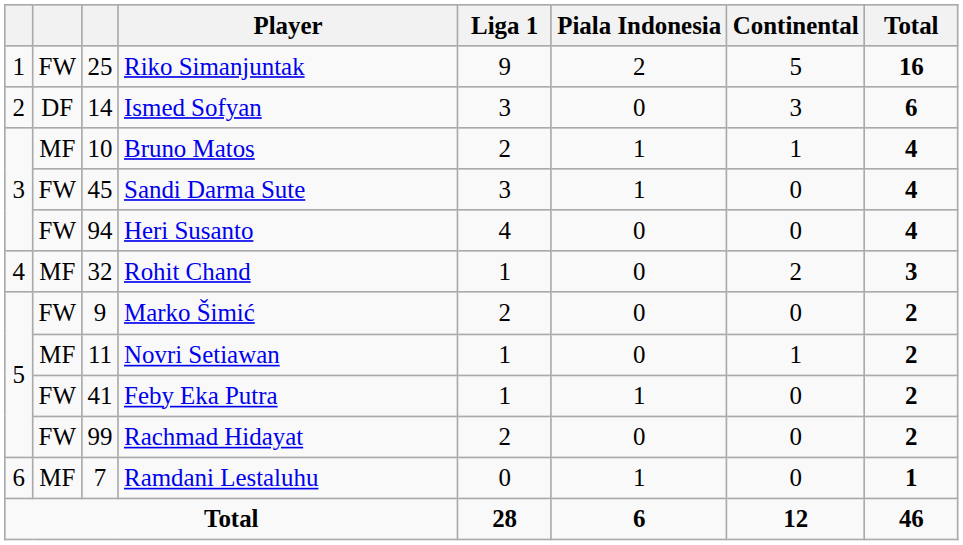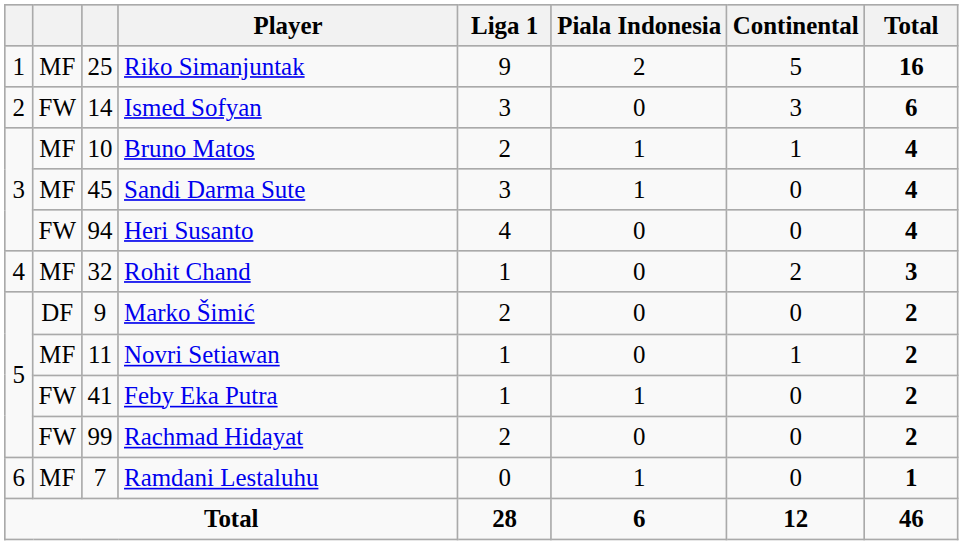 <table class="wikitable sortable" style="font-size: 95%; text-align: center;">
 <tr>
 <th width=10></th>
 <th width=10></th>
 <th width=10></th>
 <th width=200>Player</th>
 <th width=50>Liga 1</th>
 <th>Piala Indonesia</th>
 <th>Continental</th>
 <th width=50>Total</th>
 </tr>
 <tr>
 <td>1</td>
-<td>FW</td>
+<td>MF</td>
 <td>25</td>
 <td align=left> <a href='#'>Riko Simanjuntak</a></td>
 <td>9</td>
 <td>2</td>
 <td>5</td>
 <td><strong>16</strong></td>
 </tr>
 <tr>
 <td>2</td>
-<td>DF</td>
+<td>FW</td>
 <td>14</td>
 <td align=left> <a href='#'>Ismed Sofyan</a></td>
 <td>3</td>
 <td>0</td>
 <td>3</td>
 <td><strong>6</strong></td>
 </tr>
 <tr>
 <td rowspan=3>3</td>
 <td>MF</td>
 <td>10</td>
 <td align=left> <a href='#'>Bruno Matos</a></td>
 <td>2</td>
 <td>1</td>
 <td>1</td>
 <td><strong>4</strong></td>
 </tr>
 <tr>
-<td>FW</td>
+<td>MF</td>
 <td>45</td>
 <td align=left> <a href='#'>Sandi Darma Sute</a></td>
 <td>3</td>
 <td>1</td>
 <td>0</td>
 <td><strong>4</strong></td>
 </tr>
 <tr>
 <td>FW</td>
 <td>94</td>
 <td align=left> <a href='#'>Heri Susanto</a></td>
 <td>4</td>
 <td>0</td>
 <td>0</td>
 <td><strong>4</strong></td>
 </tr>
 <tr>
 <td>4</td>
 <td>MF</td>
 <td>32</td>
 <td align=left> <a href='#'>Rohit Chand</a></td>
 <td>1</td>
 <td>0</td>
 <td>2</td>
 <td><strong>3</strong></td>
 </tr>
 <tr>
 <td rowspan=4>5</td>
-<td>FW</td>
+<td>DF</td>
 <td>9</td>
 <td align=left> <a href='#'>Marko Šimić</a></td>
 <td>2</td>
 <td>0</td>
 <td>0</td>
 <td><strong>2</strong></td>
 </tr>
 <tr>
 <td>MF</td>
 <td>11</td>
 <td align=left> <a href='#'>Novri Setiawan</a></td>
 <td>1</td>
 <td>0</td>
 <td>1</td>
 <td><strong>2</strong></td>
 </tr>
 <tr>
 <td>FW</td>
 <td>41</td>
 <td align=left> <a href='#'>Feby Eka Putra</a></td>
 <td>1</td>
 <td>1</td>
 <td>0</td>
 <td><strong>2</strong></td>
 </tr>
 <tr>
 <td>FW</td>
 <td>99</td>
 <td align=left> <a href='#'>Rachmad Hidayat</a></td>
 <td>2</td>
 <td>0</td>
 <td>0</td>
 <td><strong>2</strong></td>
 </tr>
 <tr>
 <td>6</td>
 <td>MF</td>
 <td>7</td>
 <td align=left> <a href='#'>Ramdani Lestaluhu</a></td>
 <td>0</td>
 <td>1</td>
 <td>0</td>
 <td><strong>1</strong></td>
 </tr>
 <tr class="sortbottom">
 <td colspan=4><strong>Total</strong></td>
 <td><strong>28</strong></td>
 <td><strong>6</strong></td>
 <td><strong>12</strong></td>
 <td><strong>46</strong></td>
 </tr>
 </table>
